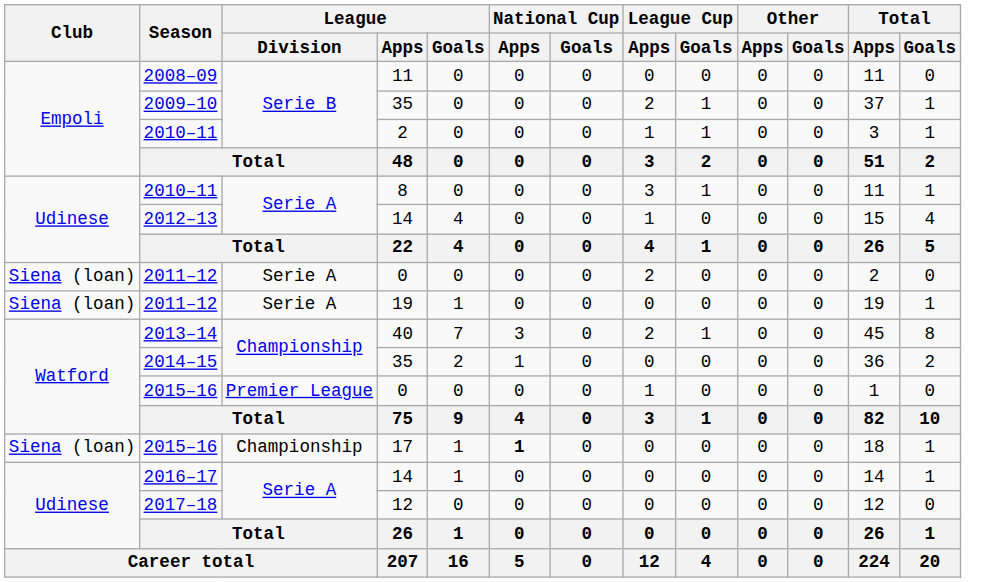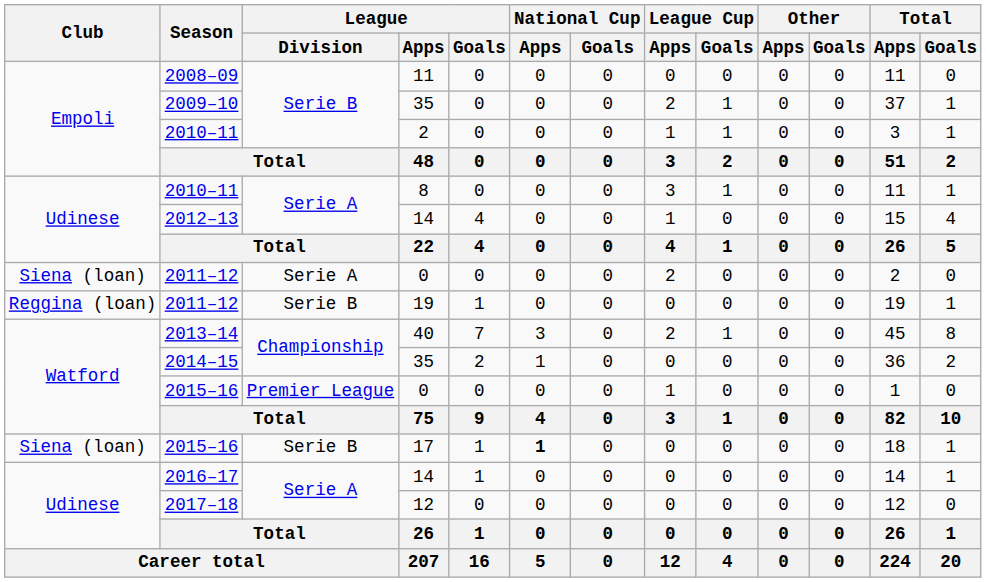 <table class="wikitable" style="text-align: center">
 <tr>
 <th rowspan=2>Club</th>
 <th rowspan=2>Season</th>
 <th colspan=3>League</th>
 <th colspan=2>National Cup</th>
 <th colspan=2>League Cup</th>
 <th colspan=2>Other</th>
 <th colspan=2>Total</th>
 </tr>
 <tr>
 <th>Division</th>
 <th>Apps</th>
 <th>Goals</th>
 <th>Apps</th>
 <th>Goals</th>
 <th>Apps</th>
 <th>Goals</th>
 <th>Apps</th>
 <th>Goals</th>
 <th>Apps</th>
 <th>Goals</th>
 </tr>
 <tr>
 <td rowspan=4><a href='#'>Empoli</a></td>
 <td><a href='#'>2008–09</a></td>
 <td rowspan=3><a href='#'>Serie B</a></td>
 <td>11</td>
 <td>0</td>
 <td>0</td>
 <td>0</td>
 <td>0</td>
 <td>0</td>
 <td>0</td>
 <td>0</td>
 <td>11</td>
 <td>0</td>
 </tr>
 <tr>
 <td><a href='#'>2009–10</a></td>
 <td>35</td>
 <td>0</td>
 <td>0</td>
 <td>0</td>
 <td>2</td>
 <td>1</td>
 <td>0</td>
 <td>0</td>
 <td>37</td>
 <td>1</td>
 </tr>
 <tr>
 <td><a href='#'>2010–11</a></td>
 <td>2</td>
 <td>0</td>
 <td>0</td>
 <td>0</td>
 <td>1</td>
 <td>1</td>
 <td>0</td>
 <td>0</td>
 <td>3</td>
 <td>1</td>
 </tr>
 <tr>
 <th colspan=2>Total</th>
 <th>48</th>
 <th>0</th>
 <th>0</th>
 <th>0</th>
 <th>3</th>
 <th>2</th>
 <th>0</th>
 <th>0</th>
 <th>51</th>
 <th>2</th>
 </tr>
 <tr>
 <td rowspan=3><a href='#'>Udinese</a></td>
 <td><a href='#'>2010–11</a></td>
 <td rowspan=2><a href='#'>Serie A</a></td>
 <td>8</td>
 <td>0</td>
 <td>0</td>
 <td>0</td>
 <td>3</td>
 <td>1</td>
 <td>0</td>
 <td>0</td>
 <td>11</td>
 <td>1</td>
 </tr>
 <tr>
 <td><a href='#'>2012–13</a></td>
 <td>14</td>
 <td>4</td>
 <td>0</td>
 <td>0</td>
 <td>1</td>
 <td>0</td>
 <td>0</td>
 <td>0</td>
 <td>15</td>
 <td>4</td>
 </tr>
 <tr>
 <th colspan=2>Total</th>
 <th>22</th>
 <th>4</th>
 <th>0</th>
 <th>0</th>
 <th>4</th>
 <th>1</th>
 <th>0</th>
 <th>0</th>
 <th>26</th>
 <th>5</th>
 </tr>
 <tr>
 <td><a href='#'>Siena</a> (loan)</td>
 <td><a href='#'>2011–12</a></td>
 <td>Serie A</td>
 <td>0</td>
 <td>0</td>
 <td>0</td>
 <td>0</td>
 <td>2</td>
 <td>0</td>
 <td>0</td>
 <td>0</td>
 <td>2</td>
 <td>0</td>
 </tr>
 <tr>
-<td><a href='#'>Siena</a> (loan)</td>
+<td><a href='#'>Reggina</a> (loan)</td>
 <td><a href='#'>2011–12</a></td>
-<td>Serie A</td>
+<td>Serie B</td>
 <td>19</td>
 <td>1</td>
 <td>0</td>
 <td>0</td>
 <td>0</td>
 <td>0</td>
 <td>0</td>
 <td>0</td>
 <td>19</td>
 <td>1</td>
 </tr>
 <tr>
 <td rowspan=4><a href='#'>Watford</a></td>
 <td><a href='#'>2013–14</a></td>
 <td rowspan="2"><a href='#'>Championship</a></td>
 <td>40</td>
 <td>7</td>
 <td>3</td>
 <td>0</td>
 <td>2</td>
 <td>1</td>
 <td>0</td>
 <td>0</td>
 <td>45</td>
 <td>8</td>
 </tr>
 <tr>
 <td><a href='#'>2014–15</a></td>
 <td>35</td>
 <td>2</td>
 <td>1</td>
 <td>0</td>
 <td>0</td>
 <td>0</td>
 <td>0</td>
 <td>0</td>
 <td>36</td>
 <td>2</td>
 </tr>
 <tr>
 <td><a href='#'>2015–16</a></td>
 <td><a href='#'>Premier League</a></td>
 <td>0</td>
 <td>0</td>
 <td>0</td>
 <td>0</td>
 <td>1</td>
 <td>0</td>
 <td>0</td>
 <td>0</td>
 <td>1</td>
 <td>0</td>
 </tr>
 <tr>
 <th colspan=2>Total</th>
 <th>75</th>
 <th>9</th>
 <th>4</th>
 <th>0</th>
 <th>3</th>
 <th>1</th>
 <th>0</th>
 <th>0</th>
 <th>82</th>
 <th>10</th>
 </tr>
 <tr>
 <td><a href='#'>Siena</a> (loan)</td>
 <td><a href='#'>2015–16</a></td>
-<td>Championship</td>
+<td>Serie B</td>
 <td>17</td>
 <td>1</td>
 <td><strong>1</strong></td>
 <td>0</td>
 <td>0</td>
 <td>0</td>
 <td>0</td>
 <td>0</td>
 <td>18</td>
 <td>1</td>
 </tr>
 <tr>
 <td rowspan=3><a href='#'>Udinese</a></td>
 <td><a href='#'>2016–17</a></td>
 <td rowspan=2><a href='#'>Serie A</a></td>
 <td>14</td>
 <td>1</td>
 <td>0</td>
 <td>0</td>
 <td>0</td>
 <td>0</td>
 <td>0</td>
 <td>0</td>
 <td>14</td>
 <td>1</td>
 </tr>
 <tr>
 <td><a href='#'>2017–18</a></td>
 <td>12</td>
 <td>0</td>
 <td>0</td>
 <td>0</td>
 <td>0</td>
 <td>0</td>
 <td>0</td>
 <td>0</td>
 <td>12</td>
 <td>0</td>
 </tr>
 <tr>
 <th colspan=2>Total</th>
 <th>26</th>
 <th>1</th>
 <th>0</th>
 <th>0</th>
 <th>0</th>
 <th>0</th>
 <th>0</th>
 <th>0</th>
 <th>26</th>
 <th>1</th>
 </tr>
 <tr>
 <th colspan=3>Career total</th>
 <th>207</th>
 <th>16</th>
 <th>5</th>
 <th>0</th>
 <th>12</th>
 <th>4</th>
 <th>0</th>
 <th>0</th>
 <th>224</th>
 <th>20</th>
 </tr>
 </table>
